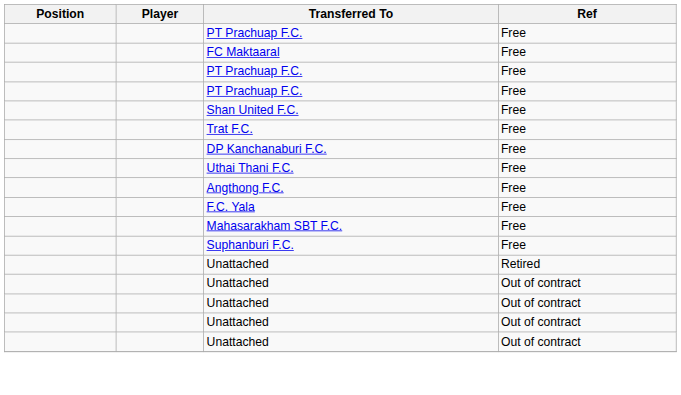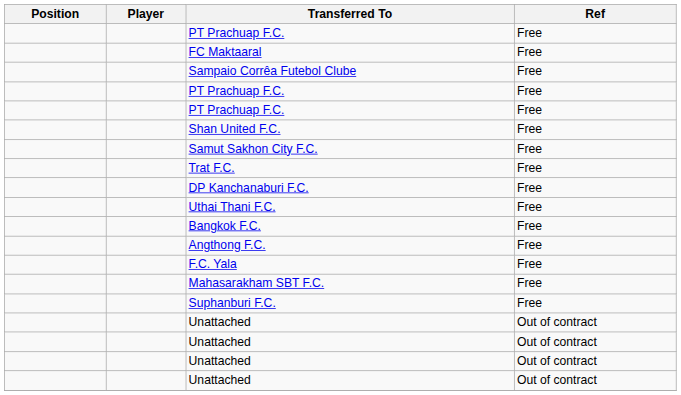 <table class="wikitable sortable" style="width:70%; text-align:center; font-size:100%; text-align:left;">
 <tr>
 <th><strong>Position</strong></th>
 <th><strong>Player</strong></th>
 <th><strong>Transferred To</strong></th>
 <th><strong>Ref</strong></th>
 </tr>
 <tr>
 <td></td>
 <td></td>
 <td> <a href='#'>PT Prachuap F.C.</a></td>
 <td>Free</td>
 </tr>
 <tr>
 <td></td>
 <td></td>
 <td> <a href='#'>FC Maktaaral</a></td>
+<td>Free</td>
+</tr>
+<tr>
+<td></td>
+<td></td>
+<td> <a href='#'>Sampaio Corrêa Futebol Clube</a></td>
 <td>Free</td>
 </tr>
 <tr>
 <td></td>
 <td></td>
 <td> <a href='#'>PT Prachuap F.C.</a></td>
 <td>Free</td>
 </tr>
 <tr>
 <td></td>
 <td></td>
 <td> <a href='#'>PT Prachuap F.C.</a></td>
 <td>Free</td>
 </tr>
 <tr>
 <td></td>
 <td></td>
 <td> <a href='#'>Shan United F.C.</a></td>
 <td>Free</td>
 </tr>
 <tr>
 <td></td>
 <td></td>
+<td> <a href='#'>Samut Sakhon City F.C.</a></td>
+<td>Free</td>
+</tr>
+<tr>
+<td></td>
+<td></td>
 <td> <a href='#'>Trat F.C.</a></td>
 <td>Free</td>
 </tr>
 <tr>
 <td></td>
 <td></td>
 <td> <a href='#'>DP Kanchanaburi F.C.</a></td>
 <td>Free</td>
 </tr>
 <tr>
 <td></td>
 <td></td>
 <td> <a href='#'>Uthai Thani F.C.</a></td>
+<td>Free</td>
+</tr>
+<tr>
+<td></td>
+<td></td>
+<td> <a href='#'>Bangkok F.C.</a></td>
 <td>Free</td>
 </tr>
 <tr>
 <td></td>
 <td></td>
 <td> <a href='#'>Angthong F.C.</a></td>
 <td>Free</td>
 </tr>
 <tr>
 <td></td>
 <td></td>
 <td> <a href='#'>F.C. Yala</a></td>
 <td>Free</td>
 </tr>
 <tr>
 <td></td>
 <td></td>
 <td> <a href='#'>Mahasarakham SBT F.C.</a></td>
 <td>Free</td>
 </tr>
 <tr>
 <td></td>
 <td></td>
 <td> <a href='#'>Suphanburi F.C.</a></td>
 <td>Free</td>
 </tr>
 <tr>
 <td></td>
 <td></td>
 <td>Unattached</td>
-<td>Retired</td>
-</tr>
-<tr>
-<td></td>
-<td></td>
-<td>Unattached</td>
 <td>Out of contract</td>
 </tr>
 <tr>
 <td></td>
 <td></td>
 <td>Unattached</td>
 <td>Out of contract</td>
 </tr>
 <tr>
 <td></td>
 <td></td>
 <td>Unattached</td>
 <td>Out of contract</td>
 </tr>
 <tr>
 <td></td>
 <td></td>
 <td>Unattached</td>
 <td>Out of contract</td>
 </tr>
 <tr>
 </tr>
 </table>
